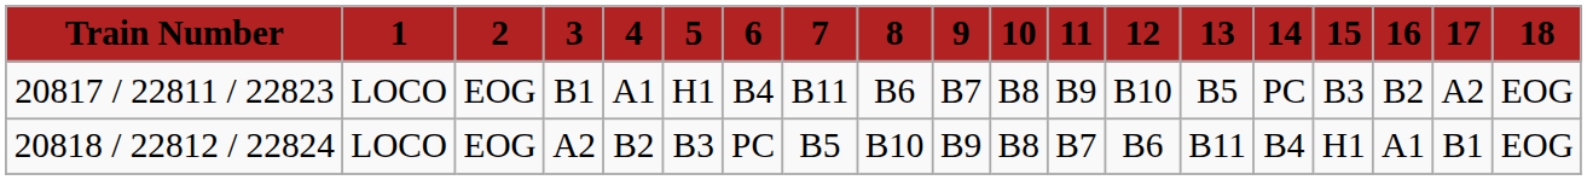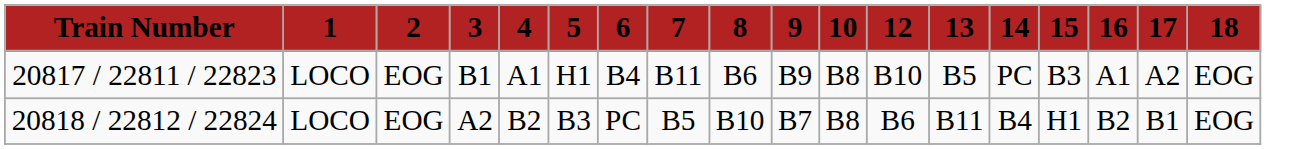 <table class="wikitable plainrowheaders unsortable" style="text-align:center">
 <tr>
 <th rowspan="1" scope="col" style="background:FireBrick;">Train Number</th>
 <th rowspan="1" scope="col" style="background:FireBrick;">1</th>
 <th rowspan="1" scope="col" style="background:FireBrick;">2</th>
 <th rowspan="1" scope="col" style="background:FireBrick;">3</th>
 <th rowspan="1" scope="col" style="background:FireBrick;">4</th>
 <th rowspan="1" scope="col" style="background:FireBrick;">5</th>
 <th rowspan="1" scope="col" style="background:FireBrick;">6</th>
 <th rowspan="1" scope="col" style="background:FireBrick;">7</th>
 <th rowspan="1" scope="col" style="background:FireBrick;">8</th>
 <th rowspan="1" scope="col" style="background:FireBrick;">9</th>
 <th rowspan="1" scope="col" style="background:FireBrick;">10</th>
-<th rowspan="1" scope="col" style="background:FireBrick;">11</th>
 <th rowspan="1" scope="col" style="background:FireBrick;">12</th>
 <th rowspan="1" scope="col" style="background:FireBrick;">13</th>
 <th rowspan="1" scope="col" style="background:FireBrick;">14</th>
 <th rowspan="1" scope="col" style="background:FireBrick;">15</th>
 <th rowspan="1" scope="col" style="background:FireBrick;">16</th>
 <th rowspan="1" scope="col" style="background:FireBrick;">17</th>
 <th rowspan="1" scope="col" style="background:FireBrick;">18</th>
 </tr>
 <tr>
 <td>20817 / 22811 / 22823</td>
 <td>LOCO</td>
 <td>EOG</td>
 <td>B1</td>
 <td>A1</td>
 <td>H1</td>
 <td>B4</td>
 <td>B11</td>
 <td>B6</td>
-<td>B7</td>
+<td>B9</td>
 <td>B8</td>
-<td>B9</td>
 <td>B10</td>
 <td>B5</td>
 <td>PC</td>
 <td>B3</td>
-<td>B2</td>
+<td>A1</td>
 <td>A2</td>
 <td>EOG</td>
 </tr>
 <tr>
 <td>20818 / 22812 / 22824</td>
 <td>LOCO</td>
 <td>EOG</td>
 <td>A2</td>
 <td>B2</td>
 <td>B3</td>
 <td>PC</td>
 <td>B5</td>
 <td>B10</td>
-<td>B9</td>
+<td>B7</td>
 <td>B8</td>
-<td>B7</td>
 <td>B6</td>
 <td>B11</td>
 <td>B4</td>
 <td>H1</td>
-<td>A1</td>
+<td>B2</td>
 <td>B1</td>
 <td>EOG</td>
 </tr>
 </table>
